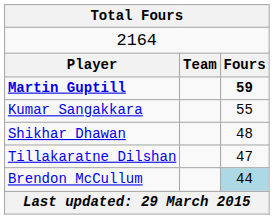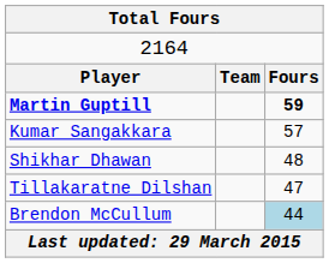 <table class="wikitable sortable" style="text-align:center; float:left;">
 <tr>
 <th class="unsortable" colspan=3>Total Fours</th>
 </tr>
 <tr>
 <td class="unsortable" colspan=3><big>2164</big></td>
 </tr>
 <tr>
 <th class="unsortable">Player</th>
 <th>Team</th>
 <th>Fours</th>
 </tr>
 <tr>
 <td style="text-align:left"><strong><a href='#'>Martin Guptill</a></strong></td>
 <td style="text-align:left"><strong></strong></td>
 <td><strong>59</strong></td>
 </tr>
 <tr>
 <td style="text-align:left"><a href='#'>Kumar Sangakkara</a></td>
 <td style="text-align:left"></td>
-<td>55</td>
+<td>57</td>
 </tr>
 <tr>
 <td style="text-align:left"><a href='#'>Shikhar Dhawan</a></td>
 <td style="text-align:left"></td>
 <td>48</td>
 </tr>
 <tr>
 <td style="text-align:left"><a href='#'>Tillakaratne Dilshan</a></td>
 <td style="text-align:left"></td>
 <td>47</td>
 </tr>
 <tr>
 <td style="text-align:left"><a href='#'>Brendon McCullum</a></td>
 <td style="text-align:left"></td>
 <td style="background: lightblue;">44</td>
 </tr>
 <tr>
 <th colspan=12><em>Last updated: 29 March 2015</em></th>
 </tr>
 </table>
